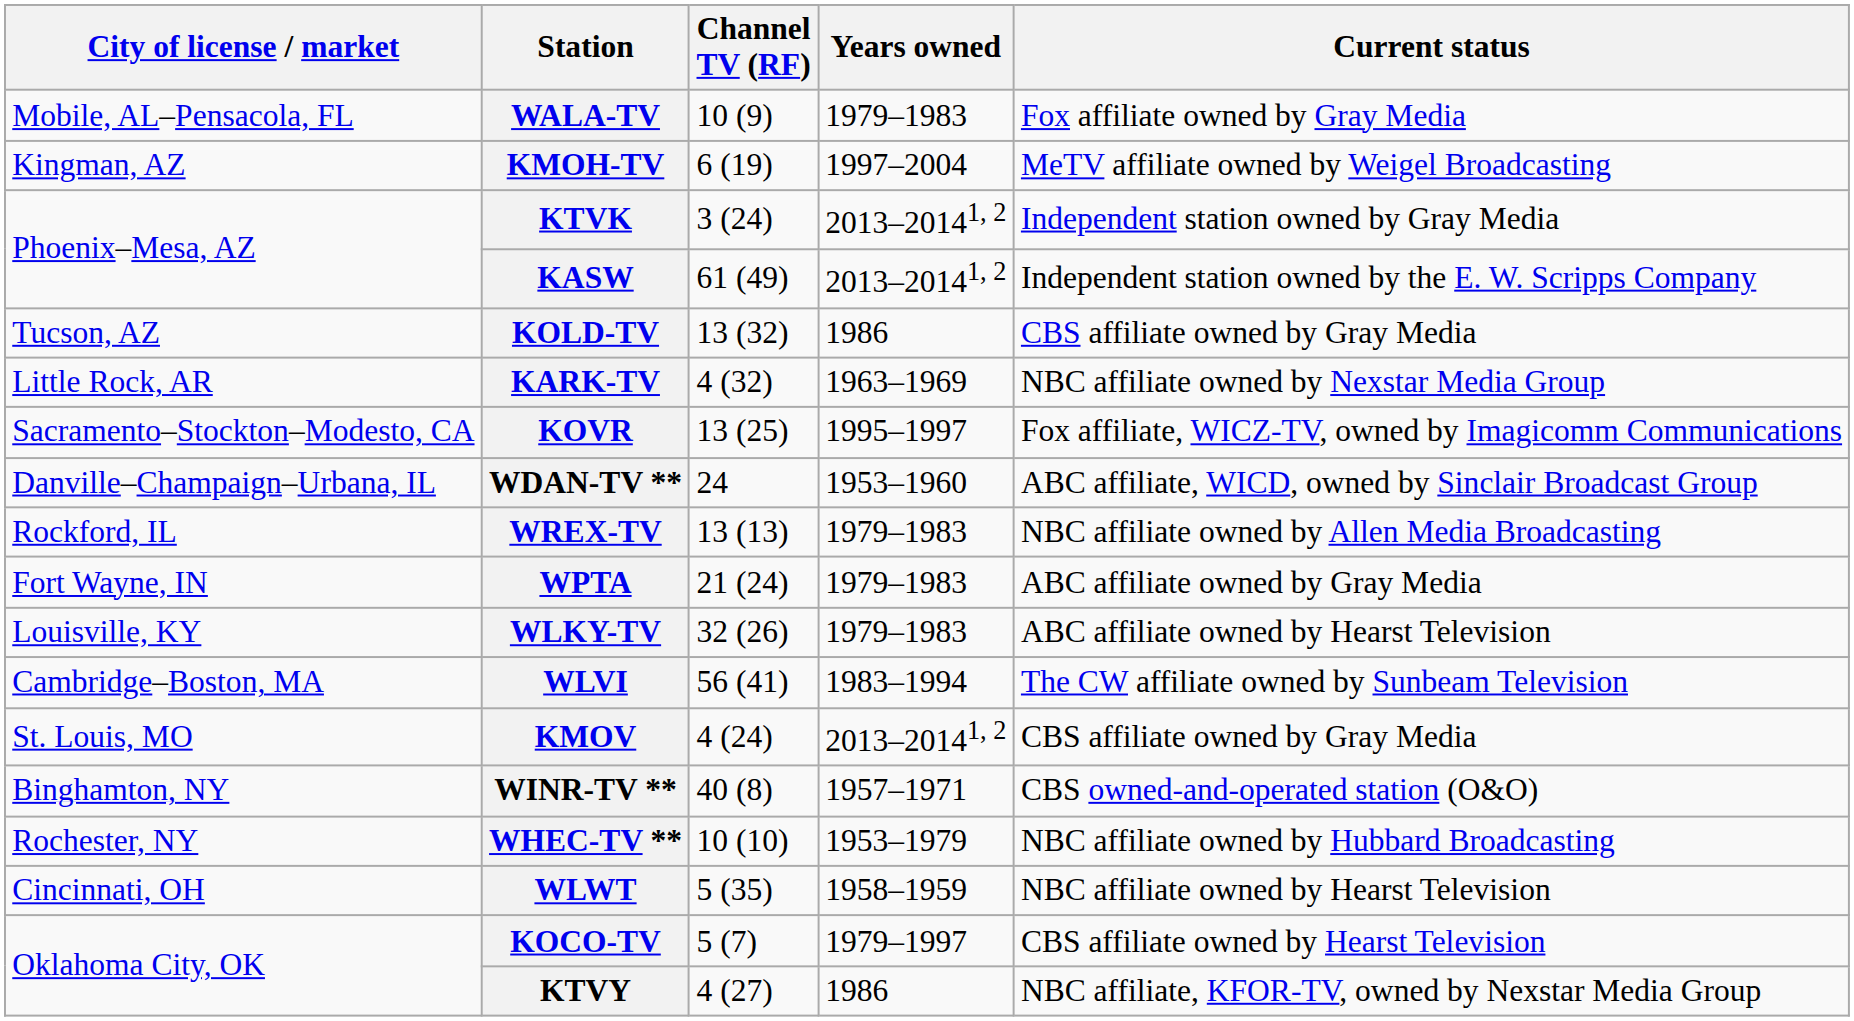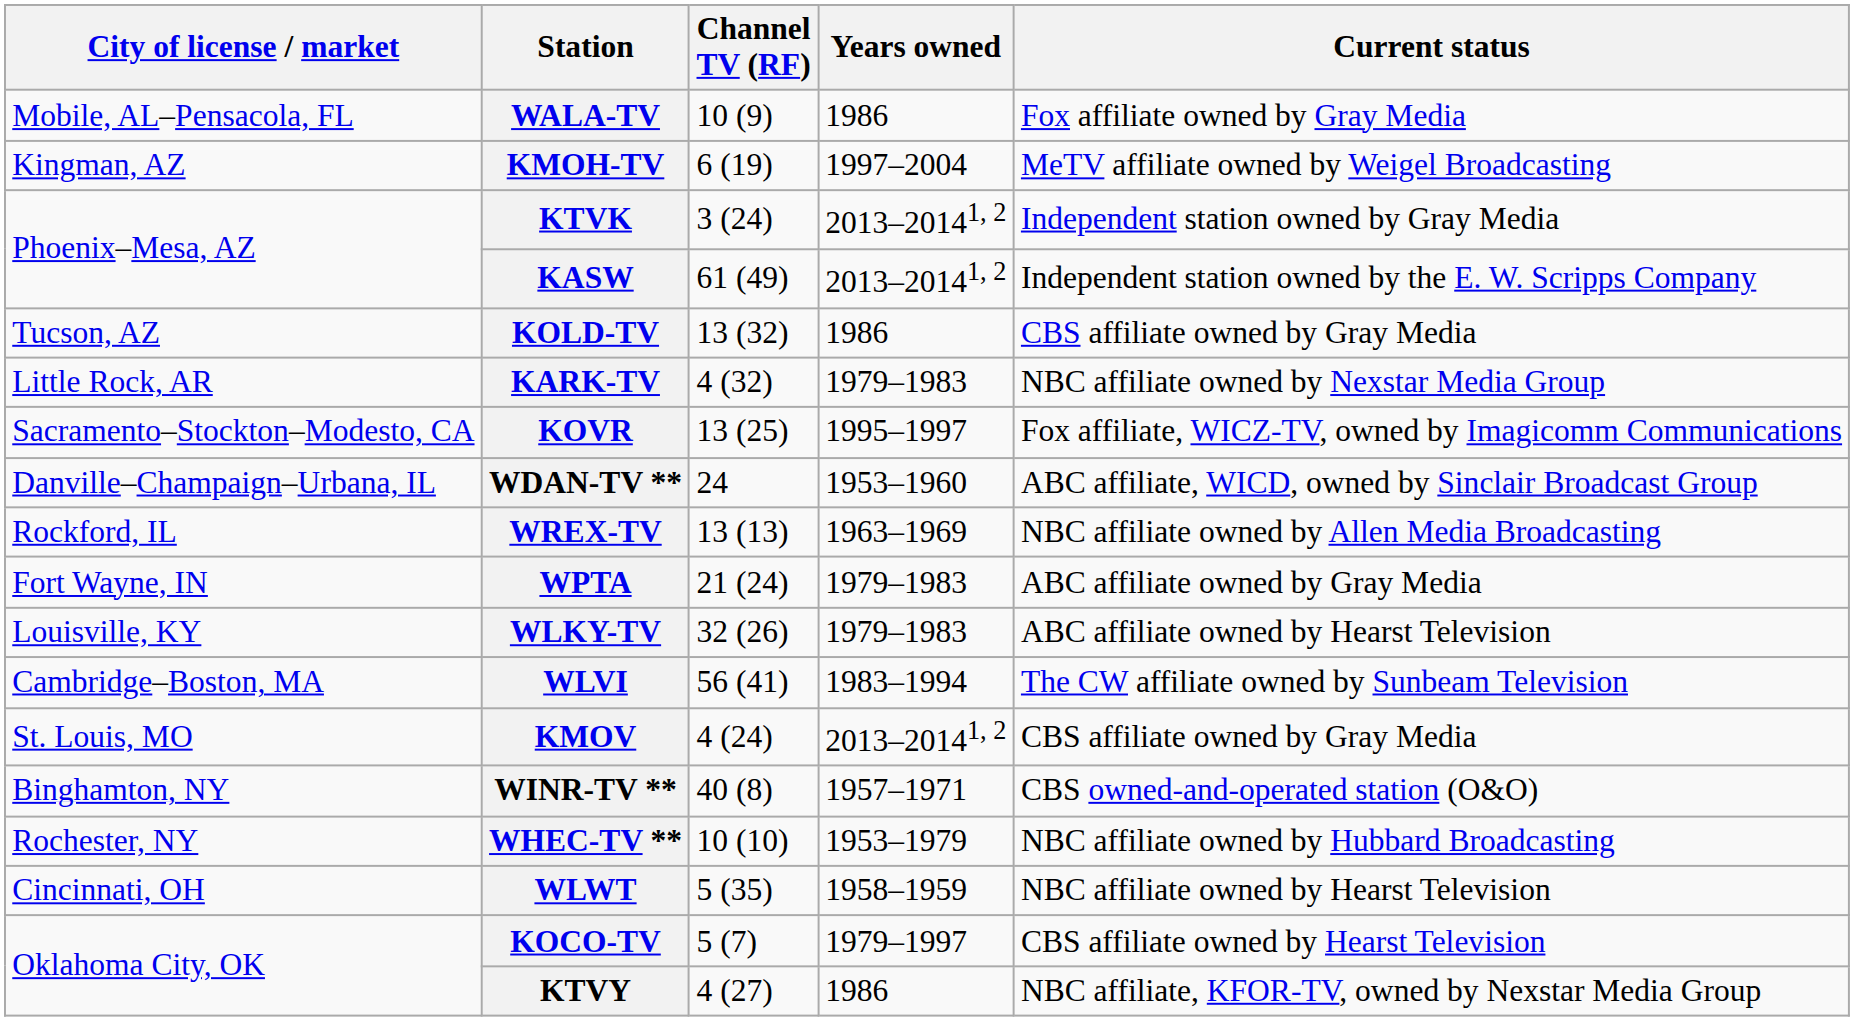 <table class="wikitable sortable">
 <tr>
 <th><a href='#'>City of license</a> / <a href='#'>market</a></th>
 <th>Station</th>
 <th>Channel<br><a href='#'>TV</a> (<a href='#'>RF</a>)</th>
 <th>Years owned</th>
 <th>Current status</th>
 </tr>
 <tr>
 <td><a href='#'>Mobile, AL</a>–<a href='#'>Pensacola, FL</a></td>
 <th><a href='#'>WALA-TV</a></th>
 <td>10 (9)</td>
-<td>1979–1983</td>
+<td>1986</td>
 <td><a href='#'>Fox</a> affiliate owned by <a href='#'>Gray Media</a></td>
 </tr>
 <tr>
 <td><a href='#'>Kingman, AZ</a></td>
 <th><a href='#'>KMOH-TV</a></th>
 <td>6 (19)</td>
 <td>1997–2004</td>
 <td><a href='#'>MeTV</a> affiliate owned by <a href='#'>Weigel Broadcasting</a></td>
 </tr>
 <tr>
 <td rowspan="2"><a href='#'>Phoenix</a>–<a href='#'>Mesa, AZ</a></td>
 <th><a href='#'>KTVK</a></th>
 <td>3 (24)</td>
 <td>2013–2014<sup>1, 2</sup></td>
 <td><a href='#'>Independent</a> station owned by Gray Media</td>
 </tr>
 <tr>
 <th><a href='#'>KASW</a></th>
 <td>61 (49)</td>
 <td>2013–2014<sup>1, 2</sup></td>
 <td>Independent station owned by the <a href='#'>E. W. Scripps Company</a></td>
 </tr>
 <tr>
 <td><a href='#'>Tucson, AZ</a></td>
 <th><a href='#'>KOLD-TV</a></th>
 <td>13 (32)</td>
 <td>1986</td>
 <td><a href='#'>CBS</a> affiliate owned by Gray Media</td>
 </tr>
 <tr>
 <td><a href='#'>Little Rock, AR</a></td>
 <th><a href='#'>KARK-TV</a></th>
 <td>4 (32)</td>
-<td>1963–1969</td>
+<td>1979–1983</td>
 <td>NBC affiliate owned by <a href='#'>Nexstar Media Group</a></td>
 </tr>
 <tr>
 <td><a href='#'>Sacramento</a>–<a href='#'>Stockton</a>–<a href='#'>Modesto, CA</a></td>
 <th><a href='#'>KOVR</a></th>
 <td>13 (25)</td>
 <td>1995–1997</td>
 <td>Fox affiliate, <a href='#'>WICZ-TV</a>, owned by <a href='#'>Imagicomm Communications</a></td>
 </tr>
 <tr>
 <td><a href='#'>Danville</a>–<a href='#'>Champaign</a>–<a href='#'>Urbana, IL</a></td>
 <th>WDAN-TV **</th>
 <td>24</td>
 <td>1953–1960</td>
 <td>ABC affiliate, <a href='#'>WICD</a>, owned by <a href='#'>Sinclair Broadcast Group</a></td>
 </tr>
 <tr>
 <td><a href='#'>Rockford, IL</a></td>
 <th><a href='#'>WREX-TV</a></th>
 <td>13 (13)</td>
-<td>1979–1983</td>
+<td>1963–1969</td>
 <td>NBC affiliate owned by <a href='#'>Allen Media Broadcasting</a></td>
 </tr>
 <tr>
 <td><a href='#'>Fort Wayne, IN</a></td>
 <th><a href='#'>WPTA</a></th>
 <td>21 (24)</td>
 <td>1979–1983</td>
 <td>ABC affiliate owned by Gray Media</td>
 </tr>
 <tr>
 <td><a href='#'>Louisville, KY</a></td>
 <th><a href='#'>WLKY-TV</a></th>
 <td>32 (26)</td>
 <td>1979–1983</td>
 <td>ABC affiliate owned by Hearst Television</td>
 </tr>
 <tr>
 <td><a href='#'>Cambridge</a>–<a href='#'>Boston, MA</a></td>
 <th><a href='#'>WLVI</a></th>
 <td>56 (41)</td>
 <td>1983–1994</td>
 <td><a href='#'>The CW</a> affiliate owned by <a href='#'>Sunbeam Television</a></td>
 </tr>
 <tr>
 <td><a href='#'>St. Louis, MO</a></td>
 <th><a href='#'>KMOV</a></th>
 <td>4 (24)</td>
 <td>2013–2014<sup>1, 2</sup></td>
 <td>CBS affiliate owned by Gray Media</td>
 </tr>
 <tr>
 <td><a href='#'>Binghamton, NY</a></td>
 <th>WINR-TV **</th>
 <td>40 (8)</td>
 <td>1957–1971</td>
 <td>CBS <a href='#'>owned-and-operated station</a> (O&O)</td>
 </tr>
 <tr>
 <td><a href='#'>Rochester, NY</a></td>
 <th><a href='#'>WHEC-TV</a> **</th>
 <td>10 (10)</td>
 <td>1953–1979</td>
 <td>NBC affiliate owned by <a href='#'>Hubbard Broadcasting</a></td>
 </tr>
 <tr>
 <td><a href='#'>Cincinnati, OH</a></td>
 <th><a href='#'>WLWT</a></th>
 <td>5 (35)</td>
 <td>1958–1959</td>
 <td>NBC affiliate owned by Hearst Television</td>
 </tr>
 <tr>
 <td rowspan="2"><a href='#'>Oklahoma City, OK</a></td>
 <th><a href='#'>KOCO-TV</a></th>
 <td>5 (7)</td>
 <td>1979–1997</td>
 <td>CBS affiliate owned by <a href='#'>Hearst Television</a></td>
 </tr>
 <tr>
 <th>KTVY</th>
 <td>4 (27)</td>
 <td>1986</td>
 <td>NBC affiliate, <a href='#'>KFOR-TV</a>, owned by Nexstar Media Group</td>
 </tr>
 </table>
